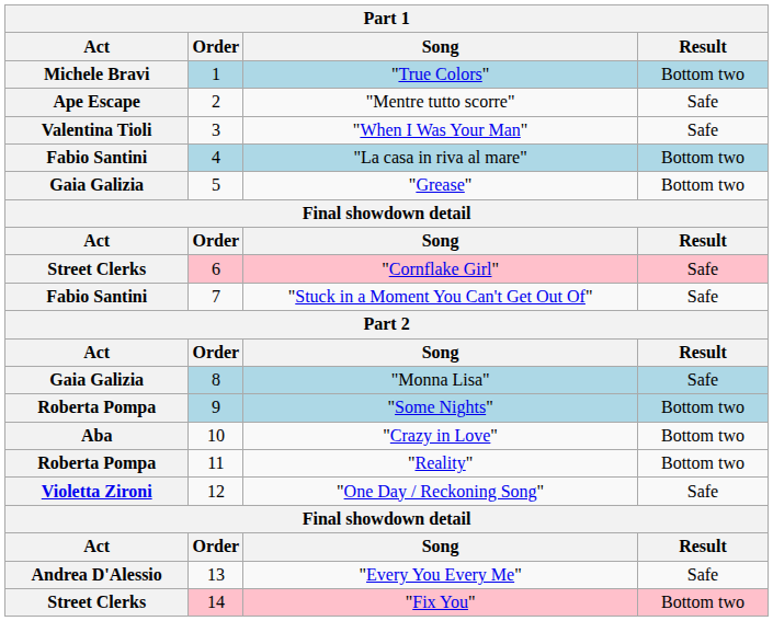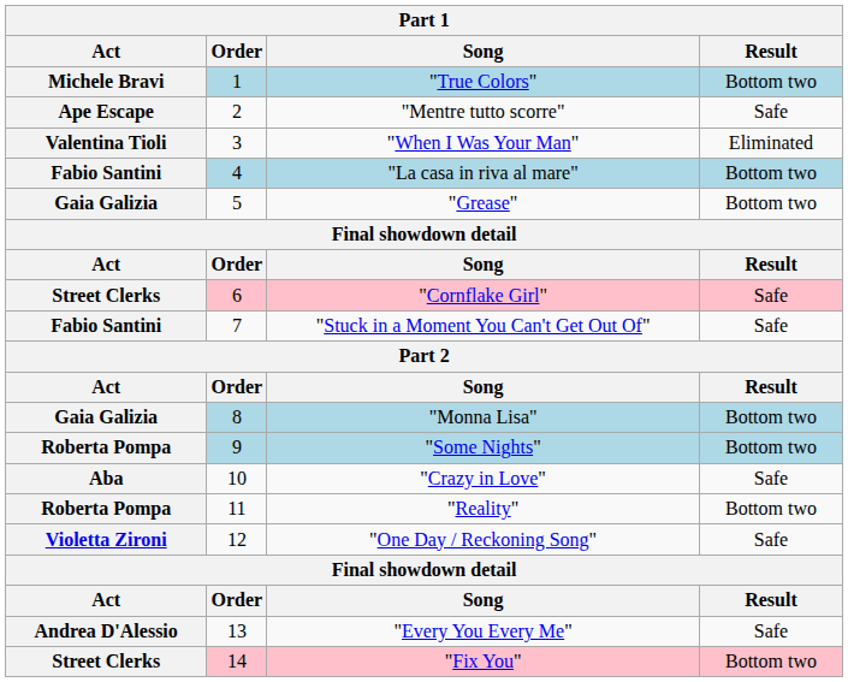 <table class="wikitable plainrowheaders" style="text-align:center;">
 <tr>
 <th colspan="4">Part 1</th>
 </tr>
 <tr>
 <th scope="col" style="width:10em;">Act</th>
 <th scope="col">Order</th>
 <th scope="col" style="width:22em;">Song</th>
 <th scope="col" style="width:7em;">Result</th>
 </tr>
 <tr style="background:lightblue;">
 <th scope="row">Michele Bravi</th>
 <td>1</td>
 <td>"<a href='#'>True Colors</a>"</td>
 <td>Bottom two</td>
 </tr>
 <tr>
 <th scope="row">Ape Escape</th>
 <td>2</td>
 <td>"Mentre tutto scorre"</td>
 <td>Safe</td>
 </tr>
 <tr>
 <th scope="row">Valentina Tioli</th>
 <td>3</td>
 <td>"<a href='#'>When I Was Your Man</a>"</td>
-<td>Safe</td>
+<td>Eliminated</td>
 </tr>
 <tr style="background:lightblue;">
 <th scope="row">Fabio Santini</th>
 <td>4</td>
 <td>"La casa in riva al mare"</td>
 <td>Bottom two</td>
 </tr>
 <tr>
 <th scope="row">Gaia Galizia</th>
 <td>5</td>
 <td>"<a href='#'>Grease</a>"</td>
 <td>Bottom two</td>
 </tr>
 <tr>
 <th colspan="4">Final showdown detail</th>
 </tr>
 <tr>
 <th scope="col" style="width:10em;">Act</th>
 <th scope="col">Order</th>
 <th scope="col" style="width:22em;">Song</th>
 <th scope="col" style="width:7em;">Result</th>
 </tr>
 <tr style="background:pink;">
 <th scope="row">Street Clerks</th>
 <td>6</td>
 <td>"<a href='#'>Cornflake Girl</a>"</td>
 <td>Safe</td>
 </tr>
 <tr>
 <th scope="row">Fabio Santini</th>
 <td>7</td>
 <td>"<a href='#'>Stuck in a Moment You Can't Get Out Of</a>"</td>
 <td>Safe</td>
 </tr>
 <tr>
 <th colspan="4">Part 2</th>
 </tr>
 <tr>
 <th scope="col" style="width:10em;">Act</th>
 <th scope="col">Order</th>
 <th scope="col" style="width:20em;">Song</th>
 <th scope="col" style="width:7em;">Result</th>
 </tr>
 <tr style="background:lightblue;">
 <th scope="row">Gaia Galizia</th>
 <td>8</td>
 <td>"Monna Lisa"</td>
-<td>Safe</td>
+<td>Bottom two</td>
 </tr>
 <tr style="background:lightblue;">
 <th scope="row">Roberta Pompa</th>
 <td>9</td>
 <td>"<a href='#'>Some Nights</a>"</td>
 <td>Bottom two</td>
 </tr>
 <tr>
 <th scope="row">Aba</th>
 <td>10</td>
 <td>"<a href='#'>Crazy in Love</a>"</td>
-<td>Bottom two</td>
+<td>Safe</td>
 </tr>
 <tr>
 <th scope="row">Roberta Pompa</th>
 <td>11</td>
 <td>"<a href='#'>Reality</a>"</td>
 <td>Bottom two</td>
 </tr>
 <tr>
 <th scope="row"><a href='#'>Violetta Zironi</a></th>
 <td>12</td>
 <td>"<a href='#'>One Day / Reckoning Song</a>"</td>
 <td>Safe</td>
 </tr>
 <tr>
 <th colspan="4">Final showdown detail</th>
 </tr>
 <tr>
 <th scope="col" style="width:10em;">Act</th>
 <th scope="col">Order</th>
 <th scope="col" style="width:22em;">Song</th>
 <th scope="col" style="width:7em;">Result</th>
 </tr>
 <tr>
 <th scope="row">Andrea D'Alessio</th>
 <td>13</td>
 <td>"<a href='#'>Every You Every Me</a>"</td>
 <td>Safe</td>
 </tr>
 <tr style="background:pink;">
 <th scope="row">Street Clerks</th>
 <td>14</td>
 <td>"<a href='#'>Fix You</a>"</td>
 <td>Bottom two</td>
 </tr>
 <tr>
 </tr>
 </table>
